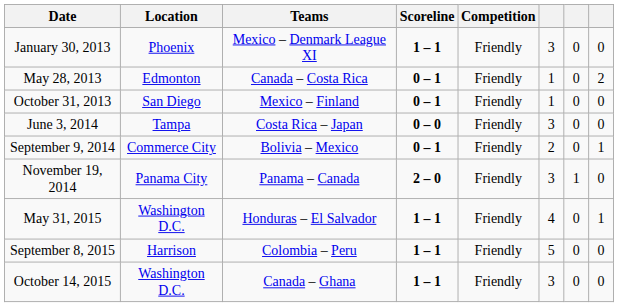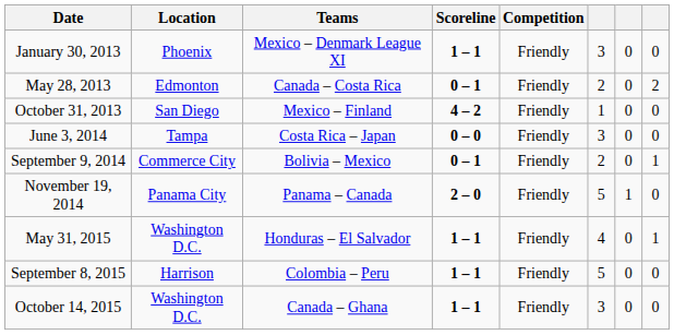 <table class="wikitable" style=" text-align:center; font-size:95%; width:75%">
 <tr>
 <th>Date</th>
 <th>Location</th>
 <th>Teams</th>
 <th>Scoreline</th>
 <th>Competition</th>
 <th width=20></th>
 <th width=20></th>
 <th width=20></th>
 </tr>
 <tr>
 <td>January 30, 2013</td>
 <td><a href='#'>Phoenix</a></td>
 <td> <a href='#'>Mexico</a> – <a href='#'>Denmark League XI</a> </td>
 <td><strong>1 – 1</strong></td>
 <td>Friendly</td>
 <td>3</td>
 <td>0</td>
 <td>0</td>
 </tr>
 <tr>
 <td>May 28, 2013</td>
 <td><a href='#'>Edmonton</a></td>
 <td> <a href='#'>Canada</a> – <a href='#'>Costa Rica</a> </td>
 <td><strong>0 – 1</strong></td>
 <td>Friendly</td>
-<td>1</td>
+<td>2</td>
 <td>0</td>
 <td>2</td>
 </tr>
 <tr>
 <td>October 31, 2013</td>
 <td><a href='#'>San Diego</a></td>
 <td> <a href='#'>Mexico</a> – <a href='#'>Finland</a> </td>
-<td><strong>0 – 1</strong></td>
+<td><strong>4 – 2</strong></td>
 <td>Friendly</td>
 <td>1</td>
 <td>0</td>
 <td>0</td>
 </tr>
 <tr>
 <td>June 3, 2014</td>
 <td><a href='#'>Tampa</a></td>
 <td> <a href='#'>Costa Rica</a> – <a href='#'>Japan</a> </td>
 <td><strong>0 – 0</strong></td>
 <td>Friendly</td>
 <td>3</td>
 <td>0</td>
 <td>0</td>
 </tr>
 <tr>
 <td>September 9, 2014</td>
 <td><a href='#'>Commerce City</a></td>
 <td>  <a href='#'>Bolivia</a> – <a href='#'>Mexico</a> </td>
 <td><strong>0 – 1</strong></td>
 <td>Friendly</td>
 <td>2</td>
 <td>0</td>
 <td>1</td>
 </tr>
 <tr>
 <td>November 19, 2014</td>
 <td><a href='#'>Panama City</a></td>
 <td> <a href='#'>Panama</a> – <a href='#'>Canada</a> </td>
 <td><strong>2 – 0</strong></td>
 <td>Friendly</td>
-<td>3</td>
+<td>5</td>
 <td>1</td>
 <td>0</td>
 </tr>
 <tr>
 <td>May 31, 2015</td>
 <td><a href='#'>Washington D.C.</a></td>
 <td> <a href='#'>Honduras</a> – <a href='#'>El Salvador</a> </td>
 <td><strong>1 – 1</strong></td>
 <td>Friendly</td>
 <td>4</td>
 <td>0</td>
 <td>1</td>
 </tr>
 <tr>
 <td>September 8, 2015</td>
 <td><a href='#'>Harrison</a></td>
 <td> <a href='#'>Colombia</a> – <a href='#'>Peru</a> </td>
 <td><strong>1 – 1</strong></td>
 <td>Friendly</td>
 <td>5</td>
 <td>0</td>
 <td>0</td>
 </tr>
 <tr>
 <td>October 14, 2015</td>
 <td><a href='#'>Washington D.C.</a></td>
 <td> <a href='#'>Canada</a> – <a href='#'>Ghana</a> </td>
 <td><strong>1 – 1</strong></td>
 <td>Friendly</td>
 <td>3</td>
 <td>0</td>
 <td>0</td>
 </tr>
 </table>
